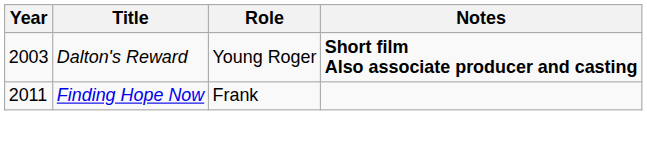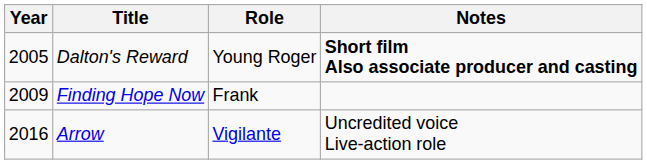 <table class="wikitable">
 <tr align="center">
 <th>Year</th>
 <th>Title</th>
 <th>Role</th>
 <th>Notes</th>
 </tr>
 <tr>
-<td>2003</td>
+<td>2005</td>
 <td><em>Dalton's Reward</em></td>
 <td>Young Roger</td>
 <td><strong>Short film<br>Also associate producer and casting</strong></td>
 </tr>
 <tr>
-<td>2011</td>
+<td>2009</td>
 <td><em><a href='#'>Finding Hope Now</a></em></td>
 <td>Frank</td>
 <td></td>
 </tr>
+<tr>
+<td>2016</td>
+<td><em><a href='#'>Arrow</a></em></td>
+<td><a href='#'>Vigilante</a></td>
+<td>Uncredited voice<br>Live-action role</td>
+</tr>
 </table>
